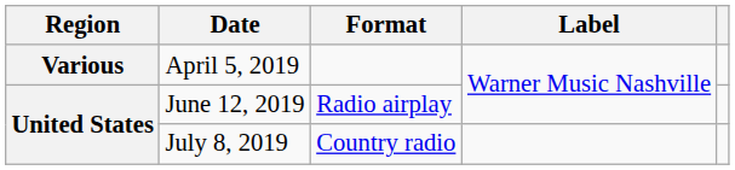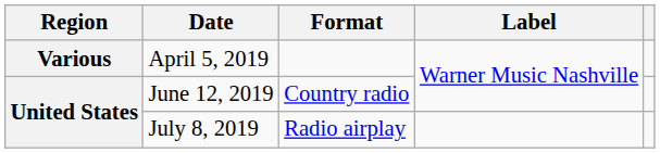 <table class="wikitable plainrowheaders unsortable">
 <tr>
 <th scope="col">Region</th>
 <th scope="col">Date</th>
 <th scope="col">Format</th>
 <th scope="col">Label</th>
 <th scope="col"></th>
 </tr>
 <tr>
 <th scope="row">Various</th>
 <td>April 5, 2019</td>
 <td></td>
 <td rowspan="2"><a href='#'>Warner Music Nashville</a></td>
 <td style="text-align:center;"></td>
 </tr>
 <tr>
 <th scope="row" rowspan="2">United States</th>
 <td>June 12, 2019</td>
-<td><a href='#'>Radio airplay</a></td>
+<td><a href='#'>Country radio</a></td>
 <td style="text-align:center;"></td>
 </tr>
 <tr>
 <td>July 8, 2019</td>
-<td><a href='#'>Country radio</a></td>
+<td><a href='#'>Radio airplay</a></td>
 <td></td>
 <td style="text-align:center;"></td>
 </tr>
 </table>
